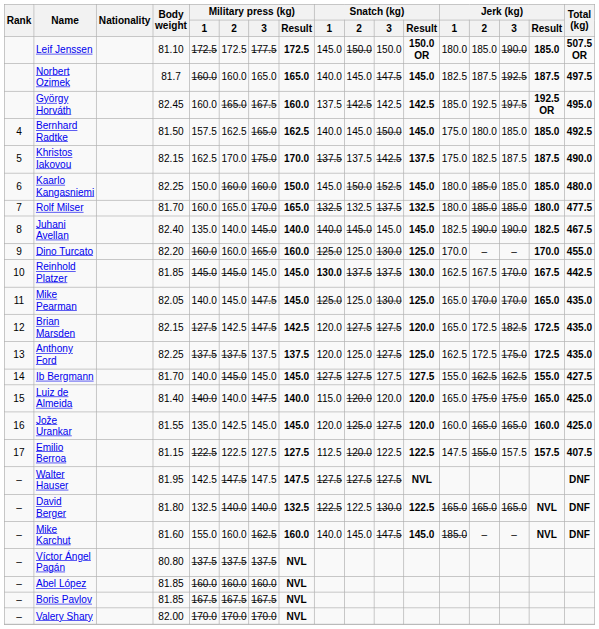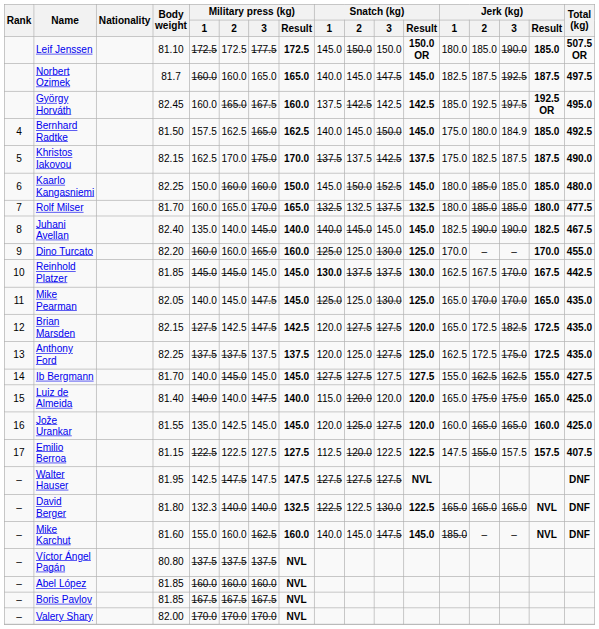 <table class="wikitable sortable" style="text-align:center">
 <tr>
 <th rowspan=2>Rank</th>
 <th rowspan=2>Name</th>
 <th rowspan=2>Nationality</th>
 <th rowspan=2>Body weight</th>
 <th colspan=4>Military press (kg)</th>
 <th colspan=4>Snatch (kg)</th>
 <th colspan=4>Jerk (kg)</th>
 <th rowspan=2>Total (kg)</th>
 </tr>
 <tr>
 <th>1</th>
 <th>2</th>
 <th>3</th>
 <th>Result</th>
 <th>1</th>
 <th>2</th>
 <th>3</th>
 <th>Result</th>
 <th>1</th>
 <th>2</th>
 <th>3</th>
 <th>Result</th>
 </tr>
 <tr>
 <td></td>
 <td align=left><a href='#'>Leif Jenssen</a></td>
 <td align=left></td>
 <td>81.10</td>
 <td><s>172.5 </s></td>
 <td>172.5</td>
 <td><s>177.5 </s></td>
 <td><strong>172.5</strong></td>
 <td>145.0</td>
 <td><s>150.0 </s></td>
 <td>150.0</td>
 <td><strong>150.0 OR </strong></td>
 <td>180.0</td>
 <td>185.0</td>
 <td><s>190.0 </s></td>
 <td><strong>185.0</strong></td>
 <td><strong>507.5 OR</strong></td>
 </tr>
 <tr>
 <td></td>
 <td align=left><a href='#'>Norbert Ozimek</a></td>
 <td align=left></td>
 <td>81.7</td>
 <td><s>160.0 </s></td>
 <td>160.0</td>
 <td>165.0</td>
 <td><strong>165.0</strong></td>
 <td>140.0</td>
 <td>145.0</td>
 <td><s>147.5 </s></td>
 <td><strong>145.0</strong></td>
 <td>182.5</td>
 <td>187.5</td>
 <td><s>192.5 </s></td>
 <td><strong>187.5</strong></td>
 <td><strong>497.5</strong></td>
 </tr>
 <tr>
 <td></td>
 <td align=left><a href='#'>György Horváth</a></td>
 <td align=left></td>
 <td>82.45</td>
 <td>160.0</td>
 <td><s>165.0 </s></td>
 <td><s>167.5 </s></td>
 <td><strong>160.0</strong></td>
 <td>137.5</td>
 <td><s>142.5 </s></td>
 <td>142.5</td>
 <td><strong>142.5</strong></td>
 <td>185.0</td>
 <td>192.5</td>
 <td><s>197.5 </s></td>
 <td><strong>192.5 OR </strong></td>
 <td><strong>495.0</strong></td>
 </tr>
 <tr>
 <td>4</td>
 <td align=left><a href='#'>Bernhard Radtke</a></td>
 <td align=left></td>
 <td>81.50</td>
 <td>157.5</td>
 <td>162.5</td>
 <td><s>165.0 </s></td>
 <td><strong>162.5</strong></td>
 <td>140.0</td>
 <td>145.0</td>
 <td><s>150.0 </s></td>
 <td><strong>145.0</strong></td>
 <td>175.0</td>
 <td>180.0</td>
-<td>185.0</td>
+<td>184.9</td>
 <td><strong>185.0</strong></td>
 <td><strong>492.5</strong></td>
 </tr>
 <tr>
 <td>5</td>
 <td align=left><a href='#'>Khristos Iakovou</a></td>
 <td align=left></td>
 <td>82.15</td>
 <td>162.5</td>
 <td>170.0</td>
 <td><s>175.0 </s></td>
 <td><strong>170.0</strong></td>
 <td><s>137.5 </s></td>
 <td>137.5</td>
 <td><s>142.5 </s></td>
 <td><strong>137.5</strong></td>
 <td>175.0</td>
 <td>182.5</td>
 <td>187.5</td>
 <td><strong>187.5</strong></td>
 <td><strong>490.0</strong></td>
 </tr>
 <tr>
 <td>6</td>
 <td align=left><a href='#'>Kaarlo Kangasniemi</a></td>
 <td align=left></td>
 <td>82.25</td>
 <td>150.0</td>
 <td><s>160.0 </s></td>
 <td><s>160.0 </s></td>
 <td><strong>150.0</strong></td>
 <td>145.0</td>
 <td><s>150.0 </s></td>
 <td><s>152.5 </s></td>
 <td><strong>145.0</strong></td>
 <td>180.0</td>
 <td><s>185.0 </s></td>
 <td>185.0</td>
 <td><strong>185.0</strong></td>
 <td><strong>480.0</strong></td>
 </tr>
 <tr>
 <td>7</td>
 <td align=left><a href='#'>Rolf Milser</a></td>
 <td align=left></td>
 <td>81.70</td>
 <td>160.0</td>
 <td>165.0</td>
 <td><s>170.0 </s></td>
 <td><strong>165.0</strong></td>
 <td><s>132.5 </s></td>
 <td>132.5</td>
 <td><s>137.5 </s></td>
 <td><strong>132.5</strong></td>
 <td>180.0</td>
 <td><s>185.0 </s></td>
 <td><s>185.0 </s></td>
 <td><strong>180.0</strong></td>
 <td><strong>477.5</strong></td>
 </tr>
 <tr>
 <td>8</td>
 <td align=left><a href='#'>Juhani Avellan</a></td>
 <td align=left></td>
 <td>82.40</td>
 <td>135.0</td>
 <td>140.0</td>
 <td><s>145.0 </s></td>
 <td><strong>140.0</strong></td>
 <td><s>140.0 </s></td>
 <td><s>145.0 </s></td>
 <td>145.0</td>
 <td><strong>145.0</strong></td>
 <td>182.5</td>
 <td><s>190.0 </s></td>
 <td><s>190.0 </s></td>
 <td><strong>182.5</strong></td>
 <td><strong>467.5</strong></td>
 </tr>
 <tr>
 <td>9</td>
 <td align=left><a href='#'>Dino Turcato</a></td>
 <td align=left></td>
 <td>82.20</td>
 <td><s>160.0 </s></td>
 <td>160.0</td>
 <td><s>165.0 </s></td>
 <td><strong>160.0</strong></td>
 <td><s>125.0 </s></td>
 <td>125.0</td>
 <td><s>130.0 </s></td>
 <td><strong>125.0</strong></td>
 <td>170.0</td>
 <td>–</td>
 <td>–</td>
 <td><strong>170.0</strong></td>
 <td><strong>455.0</strong></td>
 </tr>
 <tr>
 <td>10</td>
 <td align=left><a href='#'>Reinhold Platzer</a></td>
 <td align=left></td>
 <td>81.85</td>
 <td><s>145.0 </s></td>
 <td><s>145.0 </s></td>
 <td>145.0</td>
 <td><strong>145.0</strong></td>
 <td><strong>130.0</strong></td>
 <td><s>137.5 </s></td>
 <td><s>137.5 </s></td>
 <td><strong>130.0</strong></td>
 <td>162.5</td>
 <td>167.5</td>
 <td><s>170.0 </s></td>
 <td><strong>167.5</strong></td>
 <td><strong>442.5</strong></td>
 </tr>
 <tr>
 <td>11</td>
 <td align=left><a href='#'>Mike Pearman</a></td>
 <td align=left></td>
 <td>82.05</td>
 <td>140.0</td>
 <td>145.0</td>
 <td><s>147.5 </s></td>
 <td><strong>145.0</strong></td>
 <td><s>125.0 </s></td>
 <td>125.0</td>
 <td><s>130.0 </s></td>
 <td><strong>125.0</strong></td>
 <td>165.0</td>
 <td><s>170.0 </s></td>
 <td><s>170.0 </s></td>
 <td><strong>165.0</strong></td>
 <td><strong>435.0</strong></td>
 </tr>
 <tr>
 <td>12</td>
 <td align=left><a href='#'>Brian Marsden</a></td>
 <td align=left></td>
 <td>82.15</td>
 <td><s>127.5 </s></td>
 <td>142.5</td>
 <td><s>147.5 </s></td>
 <td><strong>142.5</strong></td>
 <td>120.0</td>
 <td><s>127.5 </s></td>
 <td><s>127.5 </s></td>
 <td><strong>120.0</strong></td>
 <td>165.0</td>
 <td>172.5</td>
 <td><s>182.5 </s></td>
 <td><strong>172.5</strong></td>
 <td><strong>435.0</strong></td>
 </tr>
 <tr>
 <td>13</td>
 <td align=left><a href='#'>Anthony Ford</a></td>
 <td align=left></td>
 <td>82.25</td>
 <td><s>137.5 </s></td>
 <td><s>137.5 </s></td>
 <td>137.5</td>
 <td><strong>137.5</strong></td>
 <td>120.0</td>
 <td>125.0</td>
 <td><s>127.5 </s></td>
 <td><strong>125.0</strong></td>
 <td>162.5</td>
 <td>172.5</td>
 <td><s>175.0 </s></td>
 <td><strong>172.5</strong></td>
 <td><strong>435.0</strong></td>
 </tr>
 <tr>
 <td>14</td>
 <td align=left><a href='#'>Ib Bergmann</a></td>
 <td align=left></td>
 <td>81.70</td>
 <td>140.0</td>
 <td><s>145.0 </s></td>
 <td>145.0</td>
 <td><strong>145.0</strong></td>
 <td><s>127.5 </s></td>
 <td><s>127.5 </s></td>
 <td>127.5</td>
 <td><strong>127.5</strong></td>
 <td>155.0</td>
 <td><s>162.5 </s></td>
 <td><s>162.5 </s></td>
 <td><strong>155.0</strong></td>
 <td><strong>427.5</strong></td>
 </tr>
 <tr>
 <td>15</td>
 <td align=left><a href='#'>Luiz de Almeida</a></td>
 <td align=left></td>
 <td>81.40</td>
 <td><s>140.0 </s></td>
 <td>140.0</td>
 <td><s>147.5 </s></td>
 <td><strong>140.0</strong></td>
 <td>115.0</td>
 <td><s>120.0 </s></td>
 <td>120.0</td>
 <td><strong>120.0</strong></td>
 <td>165.0</td>
 <td><s>175.0 </s></td>
 <td><s>175.0 </s></td>
 <td><strong>165.0</strong></td>
 <td><strong>425.0</strong></td>
 </tr>
 <tr>
 <td>16</td>
 <td align=left><a href='#'>Jože Urankar</a></td>
 <td align=left></td>
 <td>81.55</td>
 <td>135.0</td>
 <td>142.5</td>
 <td>145.0</td>
 <td><strong>145.0</strong></td>
 <td>120.0</td>
 <td><s>125.0 </s></td>
 <td><s>127.5 </s></td>
 <td><strong>120.0</strong></td>
 <td>160.0</td>
 <td><s>165.0 </s></td>
 <td><s>165.0 </s></td>
 <td><strong>160.0</strong></td>
 <td><strong>425.0</strong></td>
 </tr>
 <tr>
 <td>17</td>
 <td align=left><a href='#'>Emilio Berroa</a></td>
 <td align=left></td>
 <td>81.15</td>
 <td><s>122.5 </s></td>
 <td>122.5</td>
 <td>127.5</td>
 <td><strong>127.5</strong></td>
 <td>112.5</td>
 <td><s>120.0 </s></td>
 <td>122.5</td>
 <td><strong>122.5</strong></td>
 <td>147.5</td>
 <td><s>155.0 </s></td>
 <td>157.5</td>
 <td><strong>157.5</strong></td>
 <td><strong>407.5</strong></td>
 </tr>
 <tr>
 <td>–</td>
 <td align=left><a href='#'>Walter Hauser</a></td>
 <td align=left></td>
 <td>81.95</td>
 <td>142.5</td>
 <td><s>147.5 </s></td>
 <td>147.5</td>
 <td><strong>147.5</strong></td>
 <td><s>127.5 </s></td>
 <td><s>127.5 </s></td>
 <td><s>127.5 </s></td>
 <td><strong>NVL </strong></td>
 <td></td>
 <td></td>
 <td></td>
 <td><strong> </strong></td>
 <td><strong>DNF</strong></td>
 </tr>
 <tr>
 <td>–</td>
 <td align=left><a href='#'>David Berger</a></td>
 <td align=left></td>
 <td>81.80</td>
-<td>132.5</td>
+<td>132.3</td>
 <td><s>140.0 </s></td>
 <td><s>140.0 </s></td>
 <td><strong>132.5</strong></td>
 <td><s>122.5 </s></td>
 <td>122.5</td>
 <td><s>130.0 </s></td>
 <td><strong>122.5</strong></td>
 <td><s>165.0 </s></td>
 <td><s>165.0 </s></td>
 <td><s>165.0 </s></td>
 <td><strong>NVL </strong></td>
 <td><strong>DNF</strong></td>
 </tr>
 <tr>
 <td>–</td>
 <td align=left><a href='#'>Mike Karchut</a></td>
 <td align=left></td>
 <td>81.60</td>
 <td>155.0</td>
 <td>160.0</td>
 <td><s>162.5 </s></td>
 <td><strong>160.0</strong></td>
 <td>140.0</td>
 <td>145.0</td>
 <td><s>147.5 </s></td>
 <td><strong>145.0</strong></td>
 <td><s>185.0 </s></td>
 <td>–</td>
 <td>–</td>
 <td><strong>NVL </strong></td>
 <td><strong>DNF</strong></td>
 </tr>
 <tr>
 <td>–</td>
 <td align=left><a href='#'>Víctor Ángel Pagán</a></td>
 <td align=left></td>
 <td>80.80</td>
 <td><s>137.5 </s></td>
 <td><s>137.5 </s></td>
 <td><s>137.5 </s></td>
 <td><strong>NVL </strong></td>
 <td></td>
 <td></td>
 <td></td>
 <td><strong> </strong></td>
 <td></td>
 <td></td>
 <td></td>
 <td><strong> </strong></td>
 <td></td>
 </tr>
 <tr>
 <td>–</td>
 <td align=left><a href='#'>Abel López</a></td>
 <td align=left></td>
 <td>81.85</td>
 <td><s>160.0 </s></td>
 <td><s>160.0 </s></td>
 <td><s>160.0 </s></td>
 <td><strong>NVL </strong></td>
 <td></td>
 <td></td>
 <td></td>
 <td><strong> </strong></td>
 <td></td>
 <td></td>
 <td></td>
 <td><strong> </strong></td>
 <td></td>
 </tr>
 <tr>
 <td>–</td>
 <td align=left><a href='#'>Boris Pavlov</a></td>
 <td align=left></td>
 <td>81.85</td>
 <td><s>167.5 </s></td>
 <td><s>167.5 </s></td>
 <td><s>167.5 </s></td>
 <td><strong>NVL </strong></td>
 <td></td>
 <td></td>
 <td></td>
 <td><strong> </strong></td>
 <td></td>
 <td></td>
 <td></td>
 <td><strong> </strong></td>
 <td></td>
 </tr>
 <tr>
 <td>–</td>
 <td align=left><a href='#'>Valery Shary</a></td>
 <td align=left></td>
 <td>82.00</td>
 <td><s>170.0 </s></td>
 <td><s>170.0 </s></td>
 <td><s>170.0 </s></td>
 <td><strong>NVL </strong></td>
 <td></td>
 <td></td>
 <td></td>
 <td><strong> </strong></td>
 <td></td>
 <td></td>
 <td></td>
 <td><strong> </strong></td>
 <td></td>
 </tr>
 <tr>
 </tr>
 </table>
